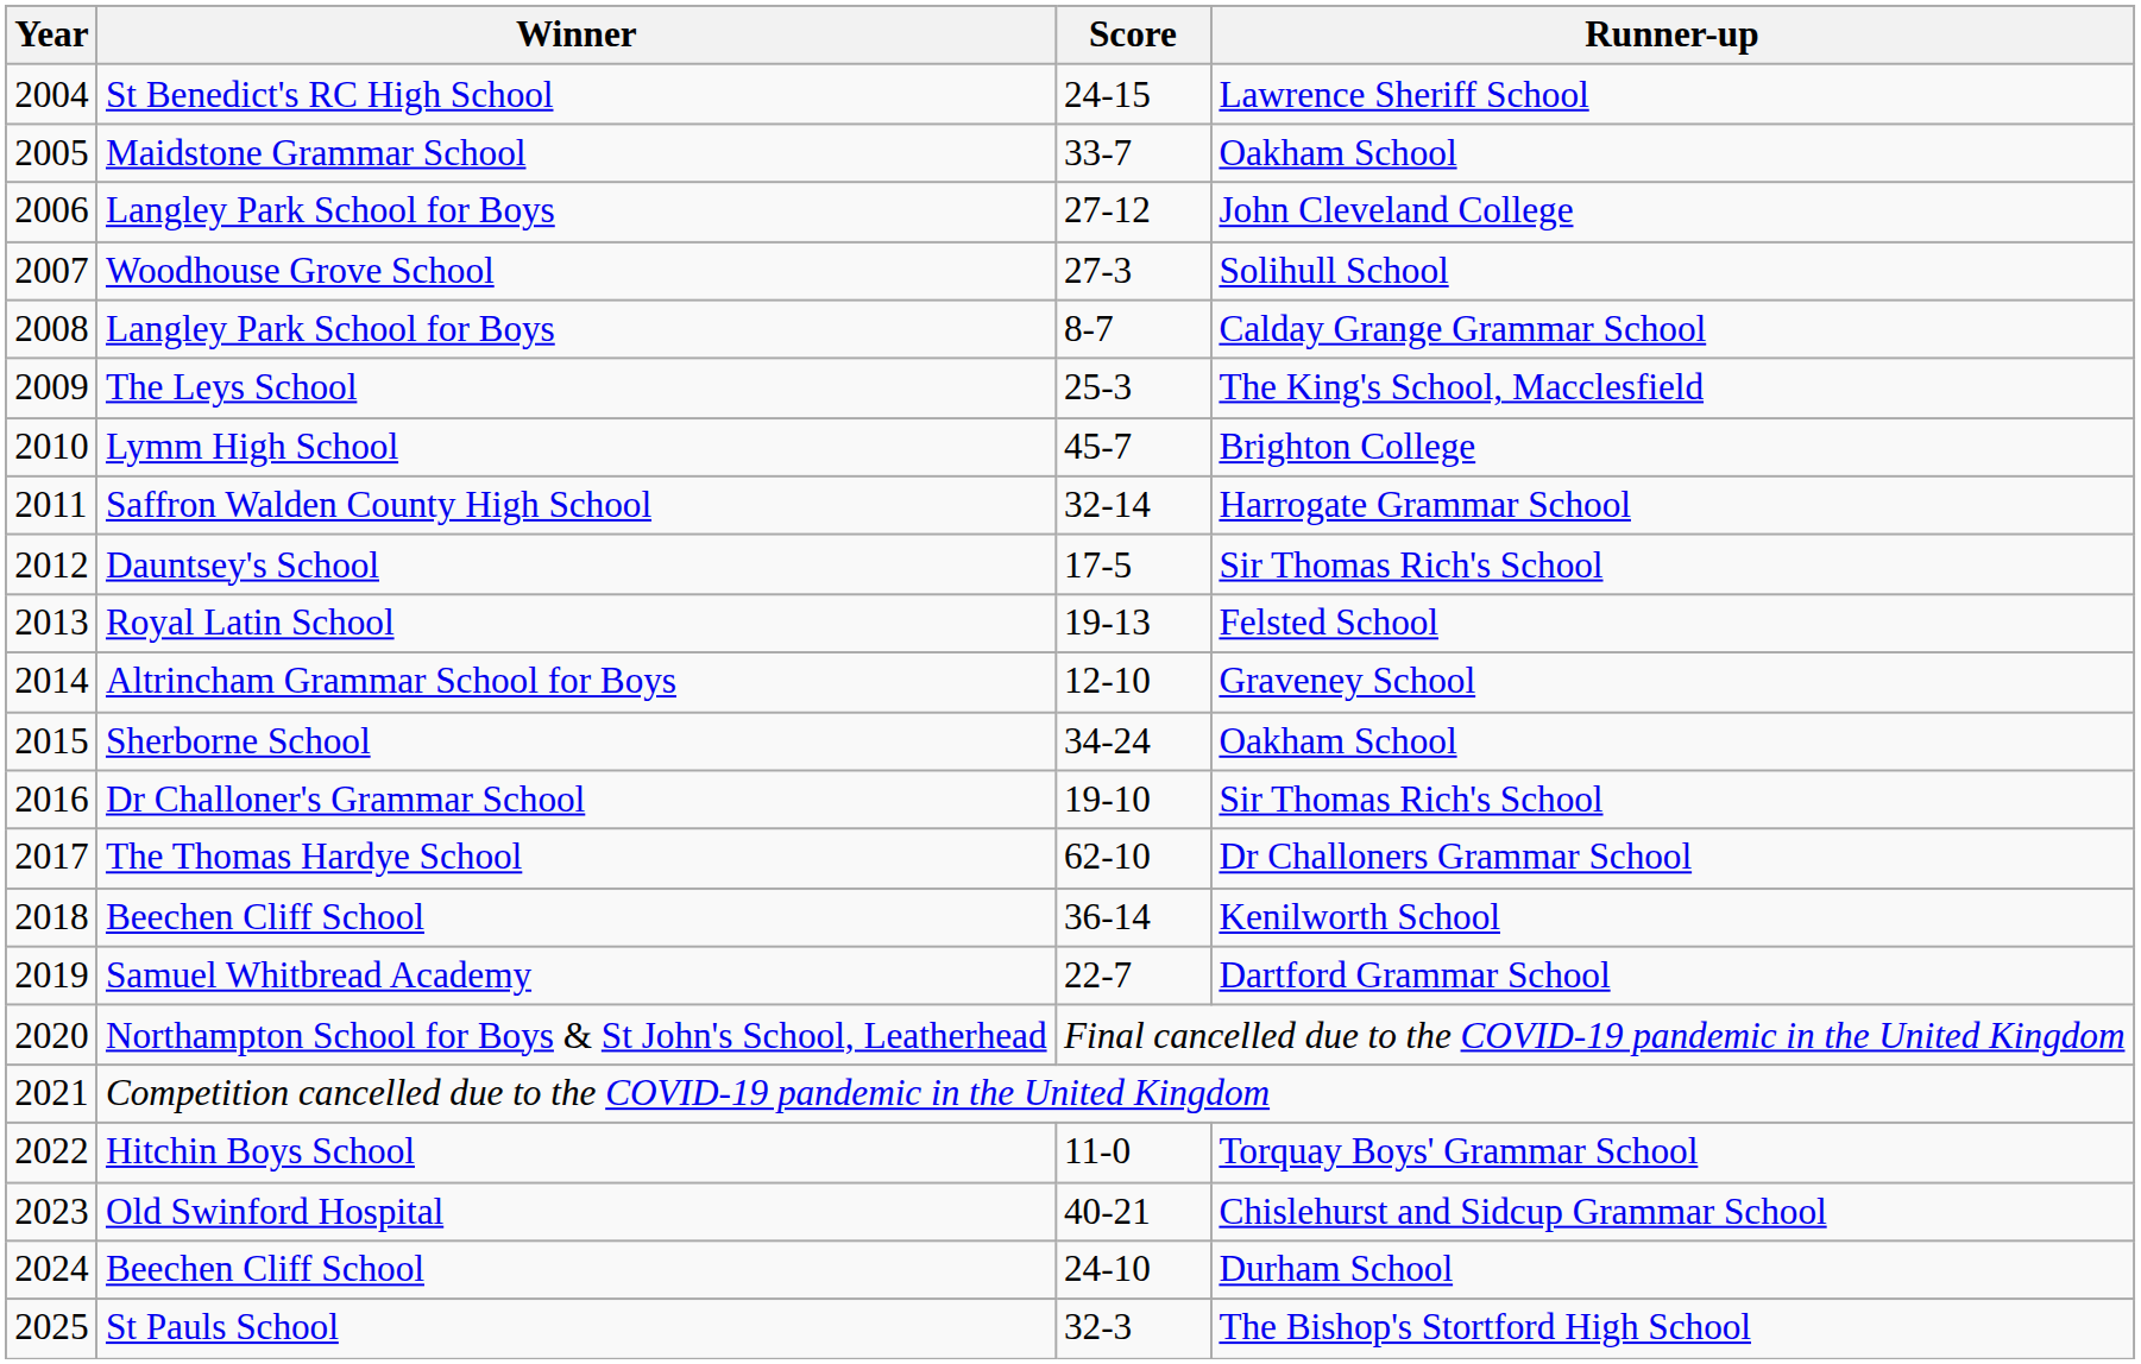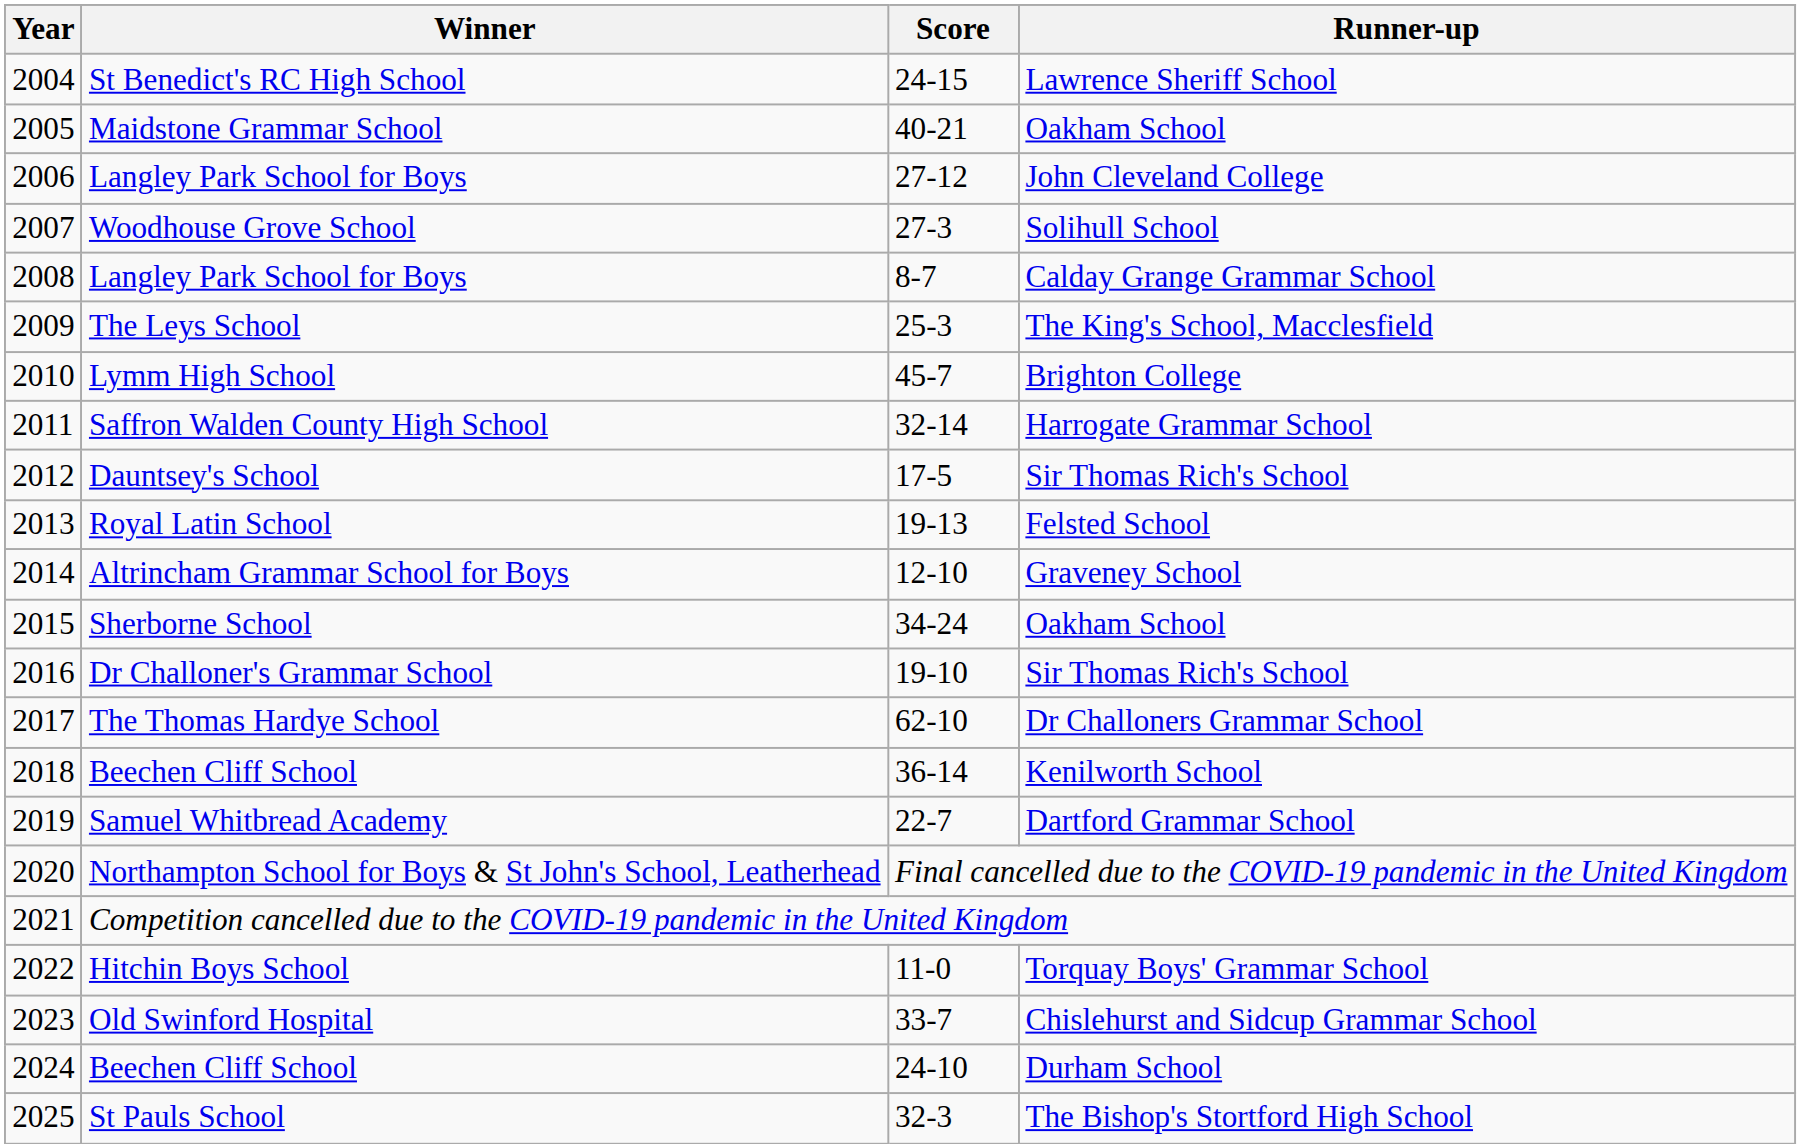 <table class="wikitable">
 <tr>
 <th>Year</th>
 <th>Winner</th>
 <th>Score</th>
 <th>Runner-up</th>
 </tr>
 <tr>
 <td>2004</td>
 <td><a href='#'>St Benedict's RC High School</a></td>
 <td>24-15</td>
 <td><a href='#'>Lawrence Sheriff School</a></td>
 </tr>
 <tr>
 <td>2005</td>
 <td><a href='#'>Maidstone Grammar School</a></td>
-<td>33-7</td>
+<td>40-21</td>
 <td><a href='#'>Oakham School</a></td>
 </tr>
 <tr>
 <td>2006</td>
 <td><a href='#'>Langley Park School for Boys</a></td>
 <td>27-12</td>
 <td><a href='#'>John Cleveland College</a></td>
 </tr>
 <tr>
 <td>2007</td>
 <td><a href='#'>Woodhouse Grove School</a></td>
 <td>27-3</td>
 <td><a href='#'>Solihull School</a></td>
 </tr>
 <tr>
 <td>2008</td>
 <td><a href='#'>Langley Park School for Boys</a></td>
 <td>8-7</td>
 <td><a href='#'>Calday Grange Grammar School</a></td>
 </tr>
 <tr>
 <td>2009</td>
 <td><a href='#'>The Leys School</a></td>
 <td>25-3</td>
 <td><a href='#'>The King's School, Macclesfield</a></td>
 </tr>
 <tr>
 <td>2010</td>
 <td><a href='#'>Lymm High School</a></td>
 <td>45-7</td>
 <td><a href='#'>Brighton College</a></td>
 </tr>
 <tr>
 <td>2011</td>
 <td><a href='#'>Saffron Walden County High School</a></td>
 <td>32-14</td>
 <td><a href='#'>Harrogate Grammar School</a></td>
 </tr>
 <tr>
 <td>2012</td>
 <td><a href='#'>Dauntsey's School</a></td>
 <td>17-5</td>
 <td><a href='#'>Sir Thomas Rich's School</a></td>
 </tr>
 <tr>
 <td>2013</td>
 <td><a href='#'>Royal Latin School</a></td>
 <td>19-13</td>
 <td><a href='#'>Felsted School</a></td>
 </tr>
 <tr>
 <td>2014</td>
 <td><a href='#'>Altrincham Grammar School for Boys</a></td>
 <td>12-10</td>
 <td><a href='#'>Graveney School</a></td>
 </tr>
 <tr>
 <td>2015</td>
 <td><a href='#'>Sherborne School</a></td>
 <td>34-24</td>
 <td><a href='#'>Oakham School</a></td>
 </tr>
 <tr>
 <td>2016</td>
 <td><a href='#'>Dr Challoner's Grammar School</a></td>
 <td>19-10</td>
 <td><a href='#'>Sir Thomas Rich's School</a></td>
 </tr>
 <tr>
 <td>2017</td>
 <td><a href='#'>The Thomas Hardye School</a></td>
 <td>62-10</td>
 <td><a href='#'>Dr Challoners Grammar School</a></td>
 </tr>
 <tr>
 <td>2018</td>
 <td><a href='#'>Beechen Cliff School</a></td>
 <td>36-14</td>
 <td><a href='#'>Kenilworth School</a></td>
 </tr>
 <tr>
 <td>2019</td>
 <td><a href='#'>Samuel Whitbread Academy</a></td>
 <td>22-7</td>
 <td><a href='#'>Dartford Grammar School</a></td>
 </tr>
 <tr>
 <td>2020</td>
 <td><a href='#'>Northampton School for Boys</a> & <a href='#'>St John's School, Leatherhead</a></td>
 <td colspan="2"><em>Final cancelled due to the <a href='#'>COVID-19 pandemic in the United Kingdom</a></em></td>
 </tr>
 <tr>
 <td>2021</td>
 <td colspan="3"><em>Competition cancelled due to the <a href='#'>COVID-19 pandemic in the United Kingdom</a></em></td>
 </tr>
 <tr>
 <td>2022</td>
 <td><a href='#'>Hitchin Boys School</a></td>
 <td>11-0</td>
 <td><a href='#'>Torquay Boys' Grammar School</a></td>
 </tr>
 <tr>
 <td>2023</td>
 <td><a href='#'>Old Swinford Hospital</a></td>
-<td>40-21</td>
+<td>33-7</td>
 <td><a href='#'>Chislehurst and Sidcup Grammar School</a></td>
 </tr>
 <tr>
 <td>2024</td>
 <td><a href='#'>Beechen Cliff School</a></td>
 <td>24-10</td>
 <td><a href='#'>Durham School</a></td>
 </tr>
 <tr>
 <td>2025</td>
 <td><a href='#'>St Pauls School</a></td>
 <td>32-3</td>
 <td><a href='#'>The Bishop's Stortford High School</a></td>
 </tr>
 </table>
